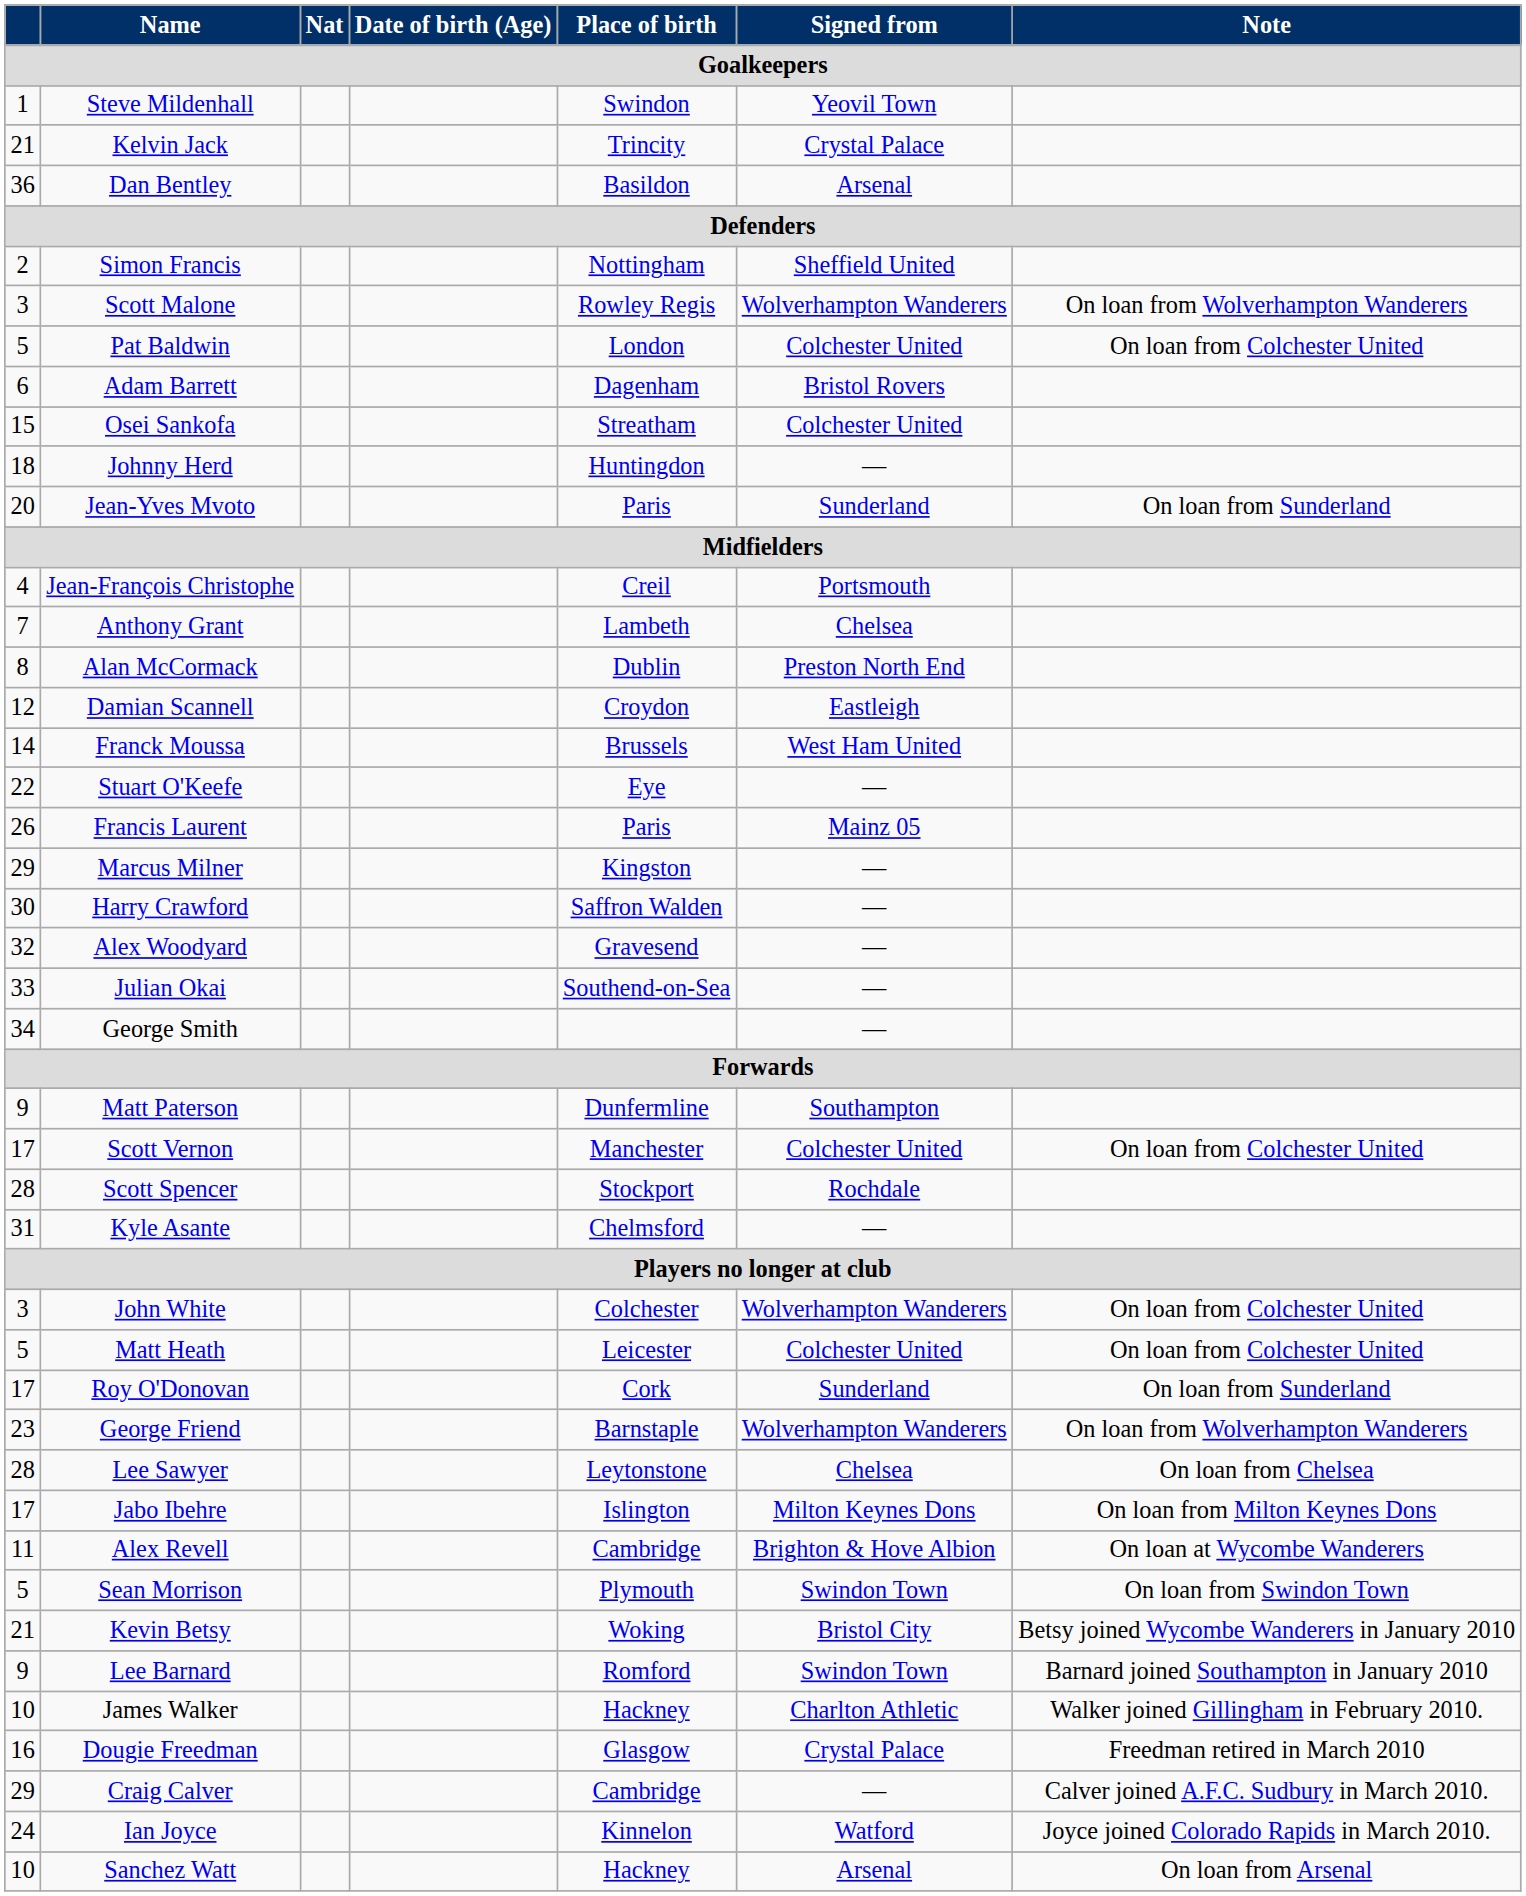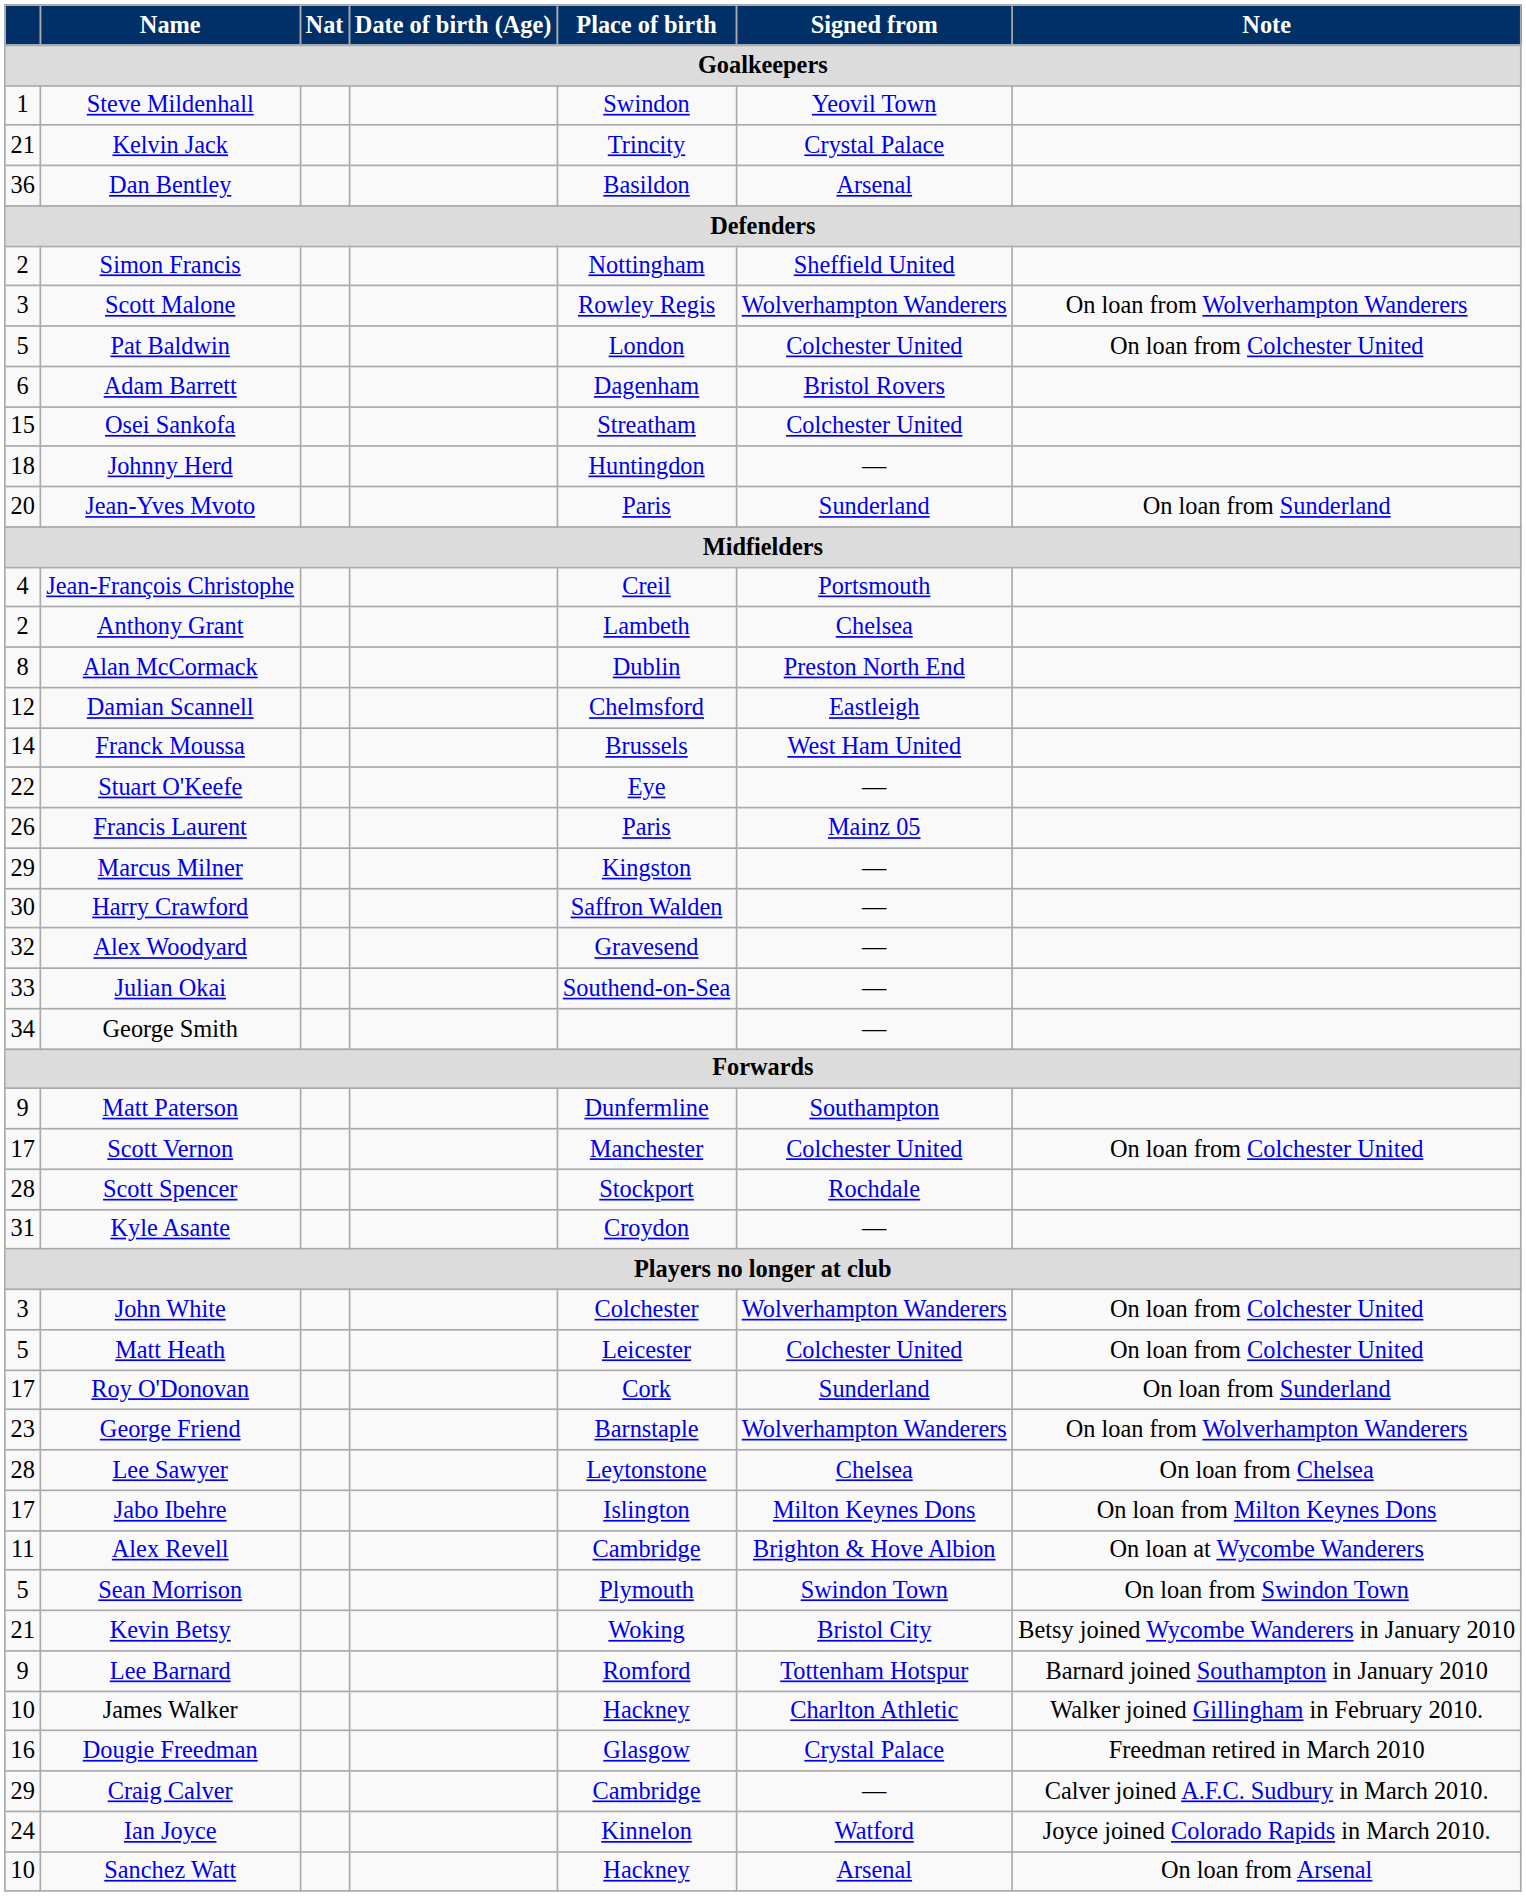 <table class="wikitable" style="text-align:center; font-size:90%">
 <tr>
 <th style="background:#003067; color:white; text-align:center;"></th>
 <th style="background:#003067; color:white; text-align:center;">Name</th>
 <th style="background:#003067; color:white; text-align:center;">Nat</th>
 <th style="background:#003067; color:white; text-align:center;">Date of birth (Age)</th>
 <th style="background:#003067; color:white; text-align:center;">Place of birth</th>
 <th style="background:#003067; color:white; text-align:center;">Signed from</th>
 <th style="background:#003067; color:white; text-align:center;">Note</th>
 </tr>
 <tr>
 <th colspan="7" style="background:#dcdcdc; text-align:center;">Goalkeepers</th>
 </tr>
 <tr>
 <td>1</td>
 <td><a href='#'>Steve Mildenhall</a></td>
 <td></td>
 <td></td>
 <td><a href='#'>Swindon</a></td>
 <td><a href='#'>Yeovil Town</a></td>
 <td></td>
 </tr>
 <tr>
 <td>21</td>
 <td><a href='#'>Kelvin Jack</a></td>
 <td></td>
 <td></td>
 <td><a href='#'>Trincity</a></td>
 <td><a href='#'>Crystal Palace</a></td>
 <td></td>
 </tr>
 <tr>
 <td>36</td>
 <td><a href='#'>Dan Bentley</a></td>
 <td></td>
 <td></td>
 <td><a href='#'>Basildon</a></td>
 <td><a href='#'>Arsenal</a></td>
 <td></td>
 </tr>
 <tr>
 <th colspan="7" style="background:#dcdcdc; text-align:center;">Defenders</th>
 </tr>
 <tr>
 <td>2</td>
 <td><a href='#'>Simon Francis</a></td>
 <td></td>
 <td></td>
 <td><a href='#'>Nottingham</a></td>
 <td><a href='#'>Sheffield United</a></td>
 <td></td>
 </tr>
 <tr>
 <td>3</td>
 <td><a href='#'>Scott Malone</a></td>
 <td></td>
 <td></td>
 <td><a href='#'>Rowley Regis</a></td>
 <td><a href='#'>Wolverhampton Wanderers</a></td>
 <td>On loan from <a href='#'>Wolverhampton Wanderers</a></td>
 </tr>
 <tr>
 <td>5</td>
 <td><a href='#'>Pat Baldwin</a></td>
 <td></td>
 <td></td>
 <td><a href='#'>London</a></td>
 <td><a href='#'>Colchester United</a></td>
 <td>On loan from <a href='#'>Colchester United</a></td>
 </tr>
 <tr>
 <td>6</td>
 <td><a href='#'>Adam Barrett</a></td>
 <td></td>
 <td></td>
 <td><a href='#'>Dagenham</a></td>
 <td><a href='#'>Bristol Rovers</a></td>
 <td></td>
 </tr>
 <tr>
 <td>15</td>
 <td><a href='#'>Osei Sankofa</a></td>
 <td></td>
 <td></td>
 <td><a href='#'>Streatham</a></td>
 <td><a href='#'>Colchester United</a></td>
 <td></td>
 </tr>
 <tr>
 <td>18</td>
 <td><a href='#'>Johnny Herd</a></td>
 <td></td>
 <td></td>
 <td><a href='#'>Huntingdon</a></td>
 <td>—</td>
 <td></td>
 </tr>
 <tr>
 <td>20</td>
 <td><a href='#'>Jean-Yves Mvoto</a></td>
 <td></td>
 <td></td>
 <td><a href='#'>Paris</a></td>
 <td><a href='#'>Sunderland</a></td>
 <td>On loan from <a href='#'>Sunderland</a></td>
 </tr>
 <tr>
 <th colspan="7" style="background:#dcdcdc; text-align:center;">Midfielders</th>
 </tr>
 <tr>
 <td>4</td>
 <td><a href='#'>Jean-François Christophe</a></td>
 <td></td>
 <td></td>
 <td><a href='#'>Creil</a></td>
 <td><a href='#'>Portsmouth</a></td>
 <td></td>
 </tr>
 <tr>
-<td>7</td>
+<td>2</td>
 <td><a href='#'>Anthony Grant</a></td>
 <td></td>
 <td></td>
 <td><a href='#'>Lambeth</a></td>
 <td><a href='#'>Chelsea</a></td>
 <td></td>
 </tr>
 <tr>
 <td>8</td>
 <td><a href='#'>Alan McCormack</a></td>
 <td></td>
 <td></td>
 <td><a href='#'>Dublin</a></td>
 <td><a href='#'>Preston North End</a></td>
 <td></td>
 </tr>
 <tr>
 <td>12</td>
 <td><a href='#'>Damian Scannell</a></td>
 <td></td>
 <td></td>
-<td><a href='#'>Croydon</a></td>
+<td><a href='#'>Chelmsford</a></td>
 <td><a href='#'>Eastleigh</a></td>
 <td></td>
 </tr>
 <tr>
 <td>14</td>
 <td><a href='#'>Franck Moussa</a></td>
 <td></td>
 <td></td>
 <td><a href='#'>Brussels</a></td>
 <td><a href='#'>West Ham United</a></td>
 <td></td>
 </tr>
 <tr>
 <td>22</td>
 <td><a href='#'>Stuart O'Keefe</a></td>
 <td></td>
 <td></td>
 <td><a href='#'>Eye</a></td>
 <td>—</td>
 <td></td>
 </tr>
 <tr>
 <td>26</td>
 <td><a href='#'>Francis Laurent</a></td>
 <td></td>
 <td></td>
 <td><a href='#'>Paris</a></td>
 <td><a href='#'>Mainz 05</a></td>
 <td></td>
 </tr>
 <tr>
 <td>29</td>
 <td><a href='#'>Marcus Milner</a></td>
 <td></td>
 <td></td>
 <td><a href='#'>Kingston</a></td>
 <td>—</td>
 <td></td>
 </tr>
 <tr>
 <td>30</td>
 <td><a href='#'>Harry Crawford</a></td>
 <td></td>
 <td></td>
 <td><a href='#'>Saffron Walden</a></td>
 <td>—</td>
 <td></td>
 </tr>
 <tr>
 <td>32</td>
 <td><a href='#'>Alex Woodyard</a></td>
 <td></td>
 <td></td>
 <td><a href='#'>Gravesend</a></td>
 <td>—</td>
 <td></td>
 </tr>
 <tr>
 <td>33</td>
 <td><a href='#'>Julian Okai</a></td>
 <td></td>
 <td></td>
 <td><a href='#'>Southend-on-Sea</a></td>
 <td>—</td>
 <td></td>
 </tr>
 <tr>
 <td>34</td>
 <td>George Smith</td>
 <td></td>
 <td></td>
 <td></td>
 <td>—</td>
 <td></td>
 </tr>
 <tr>
 <th colspan="7" style="background:#dcdcdc; text-align:center;">Forwards</th>
 </tr>
 <tr>
 <td>9</td>
 <td><a href='#'>Matt Paterson</a></td>
 <td></td>
 <td></td>
 <td><a href='#'>Dunfermline</a></td>
 <td><a href='#'>Southampton</a></td>
 <td></td>
 </tr>
 <tr>
 <td>17</td>
 <td><a href='#'>Scott Vernon</a></td>
 <td></td>
 <td></td>
 <td><a href='#'>Manchester</a></td>
 <td><a href='#'>Colchester United</a></td>
 <td>On loan from <a href='#'>Colchester United</a></td>
 </tr>
 <tr>
 <td>28</td>
 <td><a href='#'>Scott Spencer</a></td>
 <td></td>
 <td></td>
 <td><a href='#'>Stockport</a></td>
 <td><a href='#'>Rochdale</a></td>
 <td></td>
 </tr>
 <tr>
 <td>31</td>
 <td><a href='#'>Kyle Asante</a></td>
 <td></td>
 <td></td>
-<td><a href='#'>Chelmsford</a></td>
+<td><a href='#'>Croydon</a></td>
 <td>—</td>
 <td></td>
 </tr>
 <tr>
 <th colspan="7" style="background:#dcdcdc; text-align:center;">Players no longer at club</th>
 </tr>
 <tr>
 <td>3</td>
 <td><a href='#'>John White</a></td>
 <td></td>
 <td></td>
 <td><a href='#'>Colchester</a></td>
 <td><a href='#'>Wolverhampton Wanderers</a></td>
 <td>On loan from <a href='#'>Colchester United</a></td>
 </tr>
 <tr>
 <td>5</td>
 <td><a href='#'>Matt Heath</a></td>
 <td></td>
 <td></td>
 <td><a href='#'>Leicester</a></td>
 <td><a href='#'>Colchester United</a></td>
 <td>On loan from <a href='#'>Colchester United</a></td>
 </tr>
 <tr>
 <td>17</td>
 <td><a href='#'>Roy O'Donovan</a></td>
 <td></td>
 <td></td>
 <td><a href='#'>Cork</a></td>
 <td><a href='#'>Sunderland</a></td>
 <td>On loan from <a href='#'>Sunderland</a></td>
 </tr>
 <tr>
 <td>23</td>
 <td><a href='#'>George Friend</a></td>
 <td></td>
 <td></td>
 <td><a href='#'>Barnstaple</a></td>
 <td><a href='#'>Wolverhampton Wanderers</a></td>
 <td>On loan from <a href='#'>Wolverhampton Wanderers</a></td>
 </tr>
 <tr>
 <td>28</td>
 <td><a href='#'>Lee Sawyer</a></td>
 <td></td>
 <td></td>
 <td><a href='#'>Leytonstone</a></td>
 <td><a href='#'>Chelsea</a></td>
 <td>On loan from <a href='#'>Chelsea</a></td>
 </tr>
 <tr>
 <td>17</td>
 <td><a href='#'>Jabo Ibehre</a></td>
 <td></td>
 <td></td>
 <td><a href='#'>Islington</a></td>
 <td><a href='#'>Milton Keynes Dons</a></td>
 <td>On loan from <a href='#'>Milton Keynes Dons</a></td>
 </tr>
 <tr>
 <td>11</td>
 <td><a href='#'>Alex Revell</a></td>
 <td></td>
 <td></td>
 <td><a href='#'>Cambridge</a></td>
 <td><a href='#'>Brighton & Hove Albion</a></td>
 <td>On loan at <a href='#'>Wycombe Wanderers</a></td>
 </tr>
 <tr>
 <td>5</td>
 <td><a href='#'>Sean Morrison</a></td>
 <td></td>
 <td></td>
 <td><a href='#'>Plymouth</a></td>
 <td><a href='#'>Swindon Town</a></td>
 <td>On loan from <a href='#'>Swindon Town</a></td>
 </tr>
 <tr>
 <td>21</td>
 <td><a href='#'>Kevin Betsy</a></td>
 <td></td>
 <td></td>
 <td><a href='#'>Woking</a></td>
 <td><a href='#'>Bristol City</a></td>
 <td>Betsy joined <a href='#'>Wycombe Wanderers</a> in January 2010</td>
 </tr>
 <tr>
 <td>9</td>
 <td><a href='#'>Lee Barnard</a></td>
 <td></td>
 <td></td>
 <td><a href='#'>Romford</a></td>
-<td><a href='#'>Swindon Town</a></td>
+<td><a href='#'>Tottenham Hotspur</a></td>
 <td>Barnard joined <a href='#'>Southampton</a> in January 2010</td>
 </tr>
 <tr>
 <td>10</td>
 <td>James Walker</td>
 <td></td>
 <td></td>
 <td><a href='#'>Hackney</a></td>
 <td><a href='#'>Charlton Athletic</a></td>
 <td>Walker joined <a href='#'>Gillingham</a> in February 2010.</td>
 </tr>
 <tr>
 <td>16</td>
 <td><a href='#'>Dougie Freedman</a></td>
 <td></td>
 <td></td>
 <td><a href='#'>Glasgow</a></td>
 <td><a href='#'>Crystal Palace</a></td>
 <td>Freedman retired in March 2010</td>
 </tr>
 <tr>
 <td>29</td>
 <td><a href='#'>Craig Calver</a></td>
 <td></td>
 <td></td>
 <td><a href='#'>Cambridge</a></td>
 <td>—</td>
 <td>Calver joined <a href='#'>A.F.C. Sudbury</a> in March 2010.</td>
 </tr>
 <tr>
 <td>24</td>
 <td><a href='#'>Ian Joyce</a></td>
 <td></td>
 <td></td>
 <td><a href='#'>Kinnelon</a></td>
 <td><a href='#'>Watford</a></td>
 <td>Joyce joined <a href='#'>Colorado Rapids</a> in March 2010.</td>
 </tr>
 <tr>
 <td>10</td>
 <td><a href='#'>Sanchez Watt</a></td>
 <td></td>
 <td></td>
 <td><a href='#'>Hackney</a></td>
 <td><a href='#'>Arsenal</a></td>
 <td>On loan from <a href='#'>Arsenal</a></td>
 </tr>
 </table>
